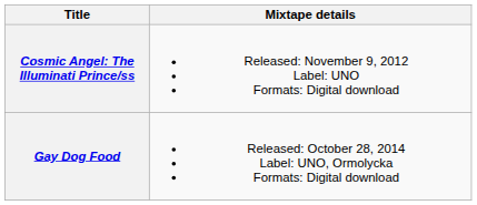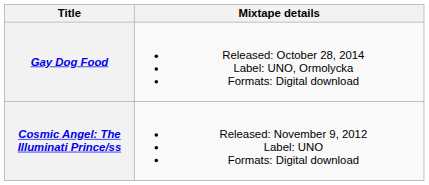 <table class="wikitable plainrowheaders" style="text-align:center;">
 <tr>
 <th scope="col" rowspan="1" style="width:11em;">Title</th>
 <th scope="col" rowspan="1" style="width:25em;">Mixtape details</th>
 </tr>
 <tr>
+<th scope="row"><em><a href='#'>Gay Dog Food</a></em></th>
+<td><br><ul><li>Released: October 28, 2014</li><li>Label: UNO, Ormolycka</li><li>Formats: Digital download</li></ul></td>
+</tr>
+<tr>
 <th scope="row"><em><a href='#'>Cosmic Angel: The Illuminati Prince/ss</a></em></th>
 <td><br><ul><li>Released: November 9, 2012</li><li>Label: UNO</li><li>Formats: Digital download</li></ul></td>
 </tr>
-<tr>
-<th scope="row"><em><a href='#'>Gay Dog Food</a></em></th>
-<td><br><ul><li>Released: October 28, 2014</li><li>Label: UNO, Ormolycka</li><li>Formats: Digital download</li></ul></td>
-</tr>
 </table>
